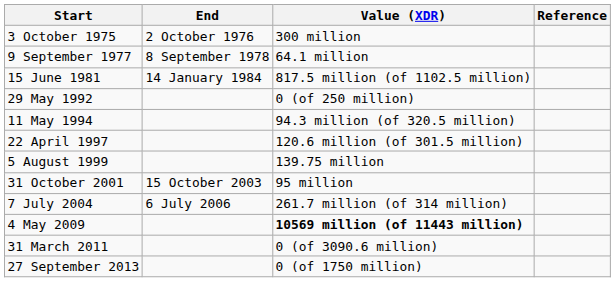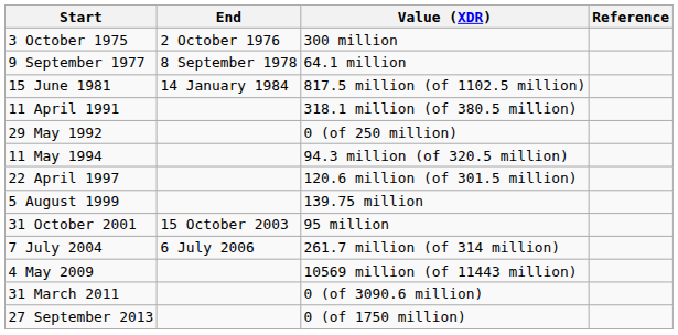 <table class="wikitable">
 <tr>
 <th>Start</th>
 <th>End</th>
 <th>Value (<a href='#'>XDR</a>)</th>
 <th>Reference</th>
 </tr>
 <tr>
 <td>3 October 1975</td>
 <td>2 October 1976</td>
 <td>300 million</td>
 <td></td>
 </tr>
 <tr>
 <td>9 September 1977</td>
 <td>8 September 1978</td>
 <td>64.1 million</td>
 <td></td>
 </tr>
 <tr>
 <td>15 June 1981</td>
 <td>14 January 1984</td>
 <td>817.5 million (of 1102.5 million)</td>
+<td></td>
+</tr>
+<tr>
+<td>11 April 1991</td>
+<td></td>
+<td>318.1 million (of 380.5 million)</td>
 <td></td>
 </tr>
 <tr>
 <td>29 May 1992</td>
 <td></td>
 <td>0 (of 250 million)</td>
 <td></td>
 </tr>
 <tr>
 <td>11 May 1994</td>
 <td></td>
 <td>94.3 million (of 320.5 million)</td>
 <td></td>
 </tr>
 <tr>
 <td>22 April 1997</td>
 <td></td>
 <td>120.6 million (of 301.5 million)</td>
 <td></td>
 </tr>
 <tr>
 <td>5 August 1999</td>
 <td></td>
 <td>139.75 million</td>
 <td></td>
 </tr>
 <tr>
 <td>31 October 2001</td>
 <td>15 October 2003</td>
 <td>95 million</td>
 <td></td>
 </tr>
 <tr>
 <td>7 July 2004</td>
 <td>6 July 2006</td>
 <td>261.7 million (of 314 million)</td>
 <td></td>
 </tr>
 <tr>
 <td>4 May 2009</td>
 <td></td>
-<td><strong>10569 million (of 11443 million)</strong></td>
+<td>10569 million (of 11443 million)</td>
 <td></td>
 </tr>
 <tr>
 <td>31 March 2011</td>
 <td></td>
 <td>0 (of 3090.6 million)</td>
 <td></td>
 </tr>
 <tr>
 <td>27 September 2013</td>
 <td></td>
 <td>0 (of 1750 million)</td>
 <td></td>
 </tr>
 </table>
